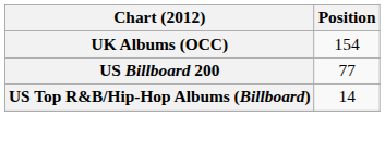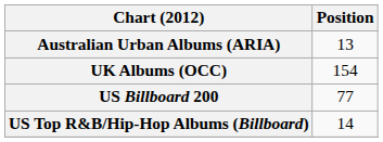 <table class="wikitable sortable plainrowheaders">
 <tr>
 <th scope="col">Chart (2012)</th>
 <th scope="col">Position</th>
+</tr>
+<tr>
+<th scope="row">Australian Urban Albums (ARIA)</th>
+<td style="text-align:center;">13</td>
 </tr>
 <tr>
 <th scope="row">UK Albums (OCC)</th>
 <td style="text-align:center;">154</td>
 </tr>
 <tr>
 <th scope="row">US <em>Billboard</em> 200</th>
 <td style="text-align:center;">77</td>
 </tr>
 <tr>
 <th scope="row">US Top R&B/Hip-Hop Albums (<em>Billboard</em>)</th>
 <td style="text-align:center;">14</td>
 </tr>
 <tr>
 </tr>
 </table>
